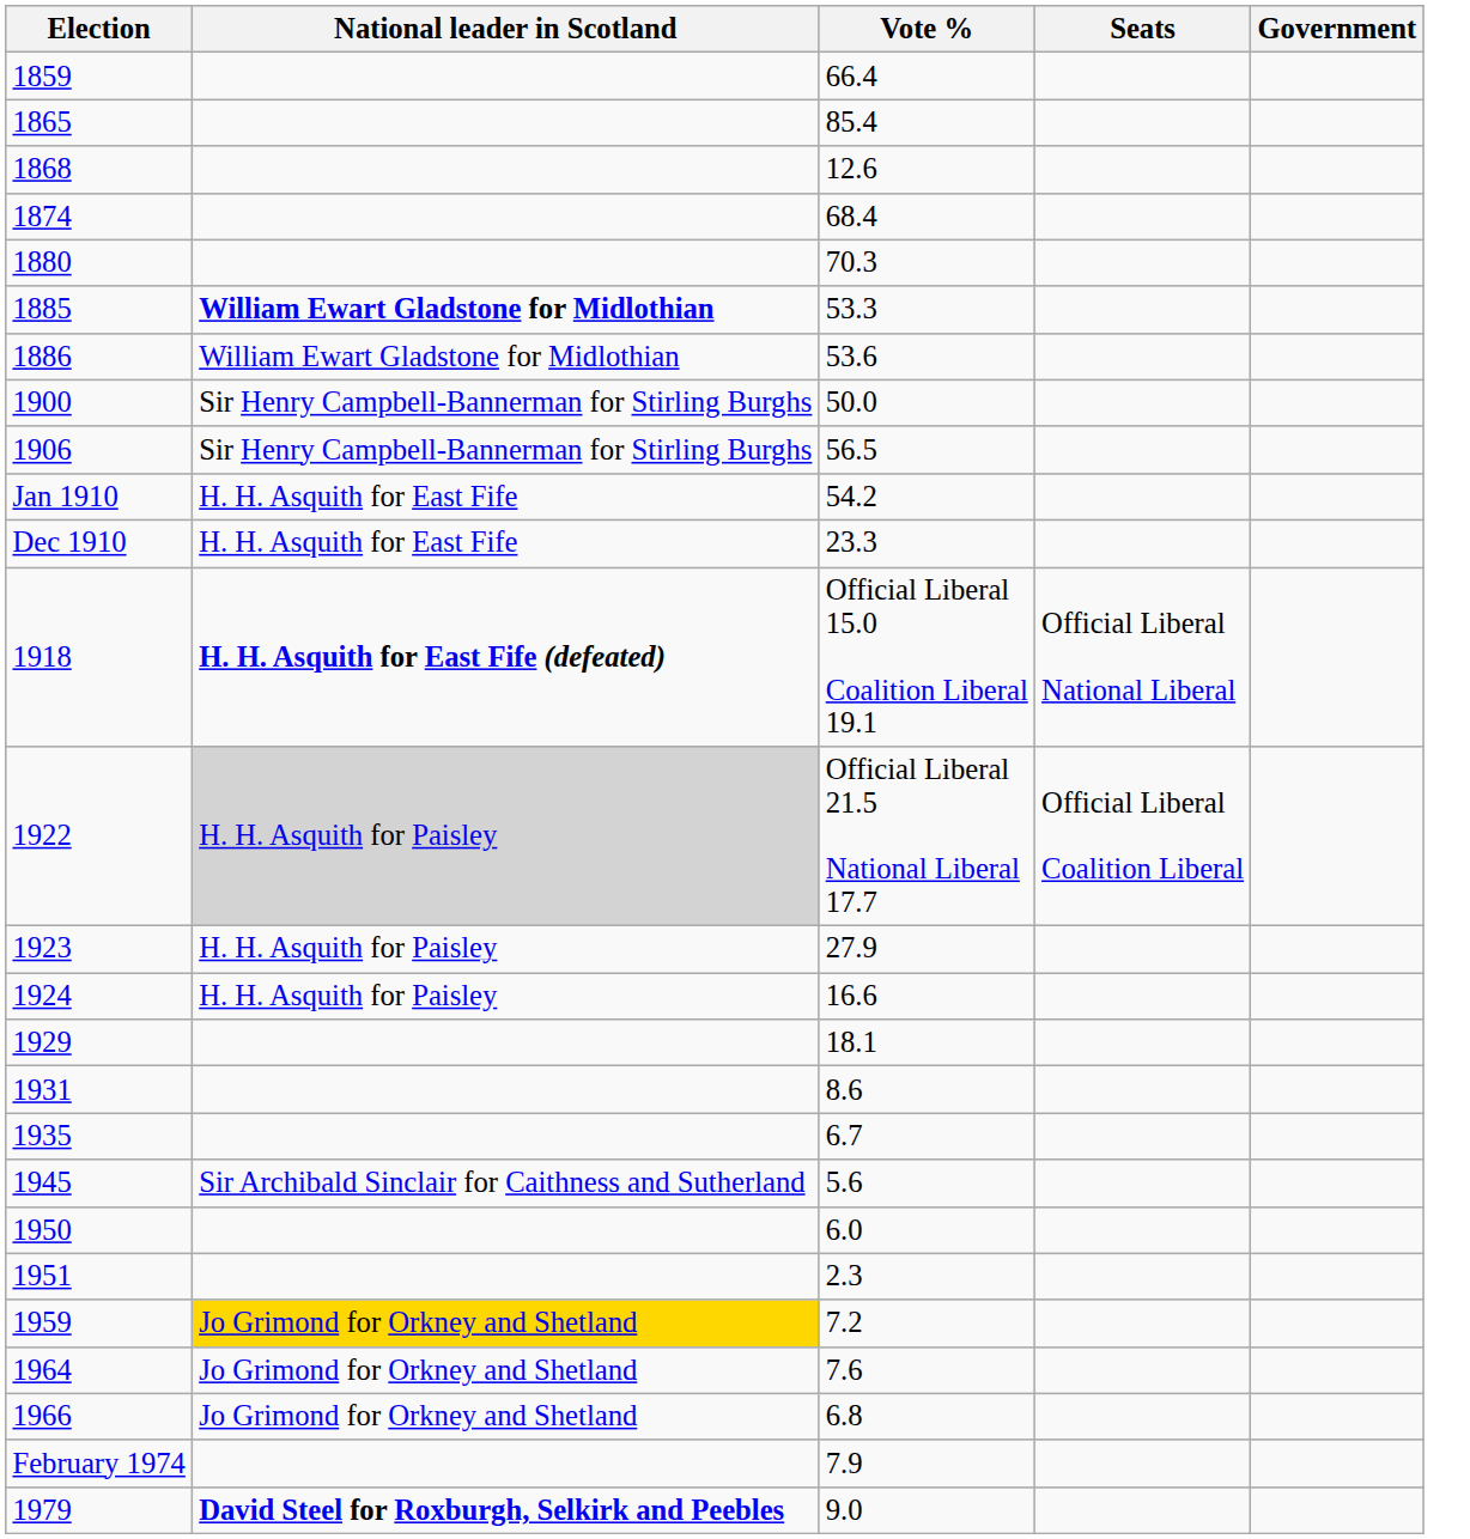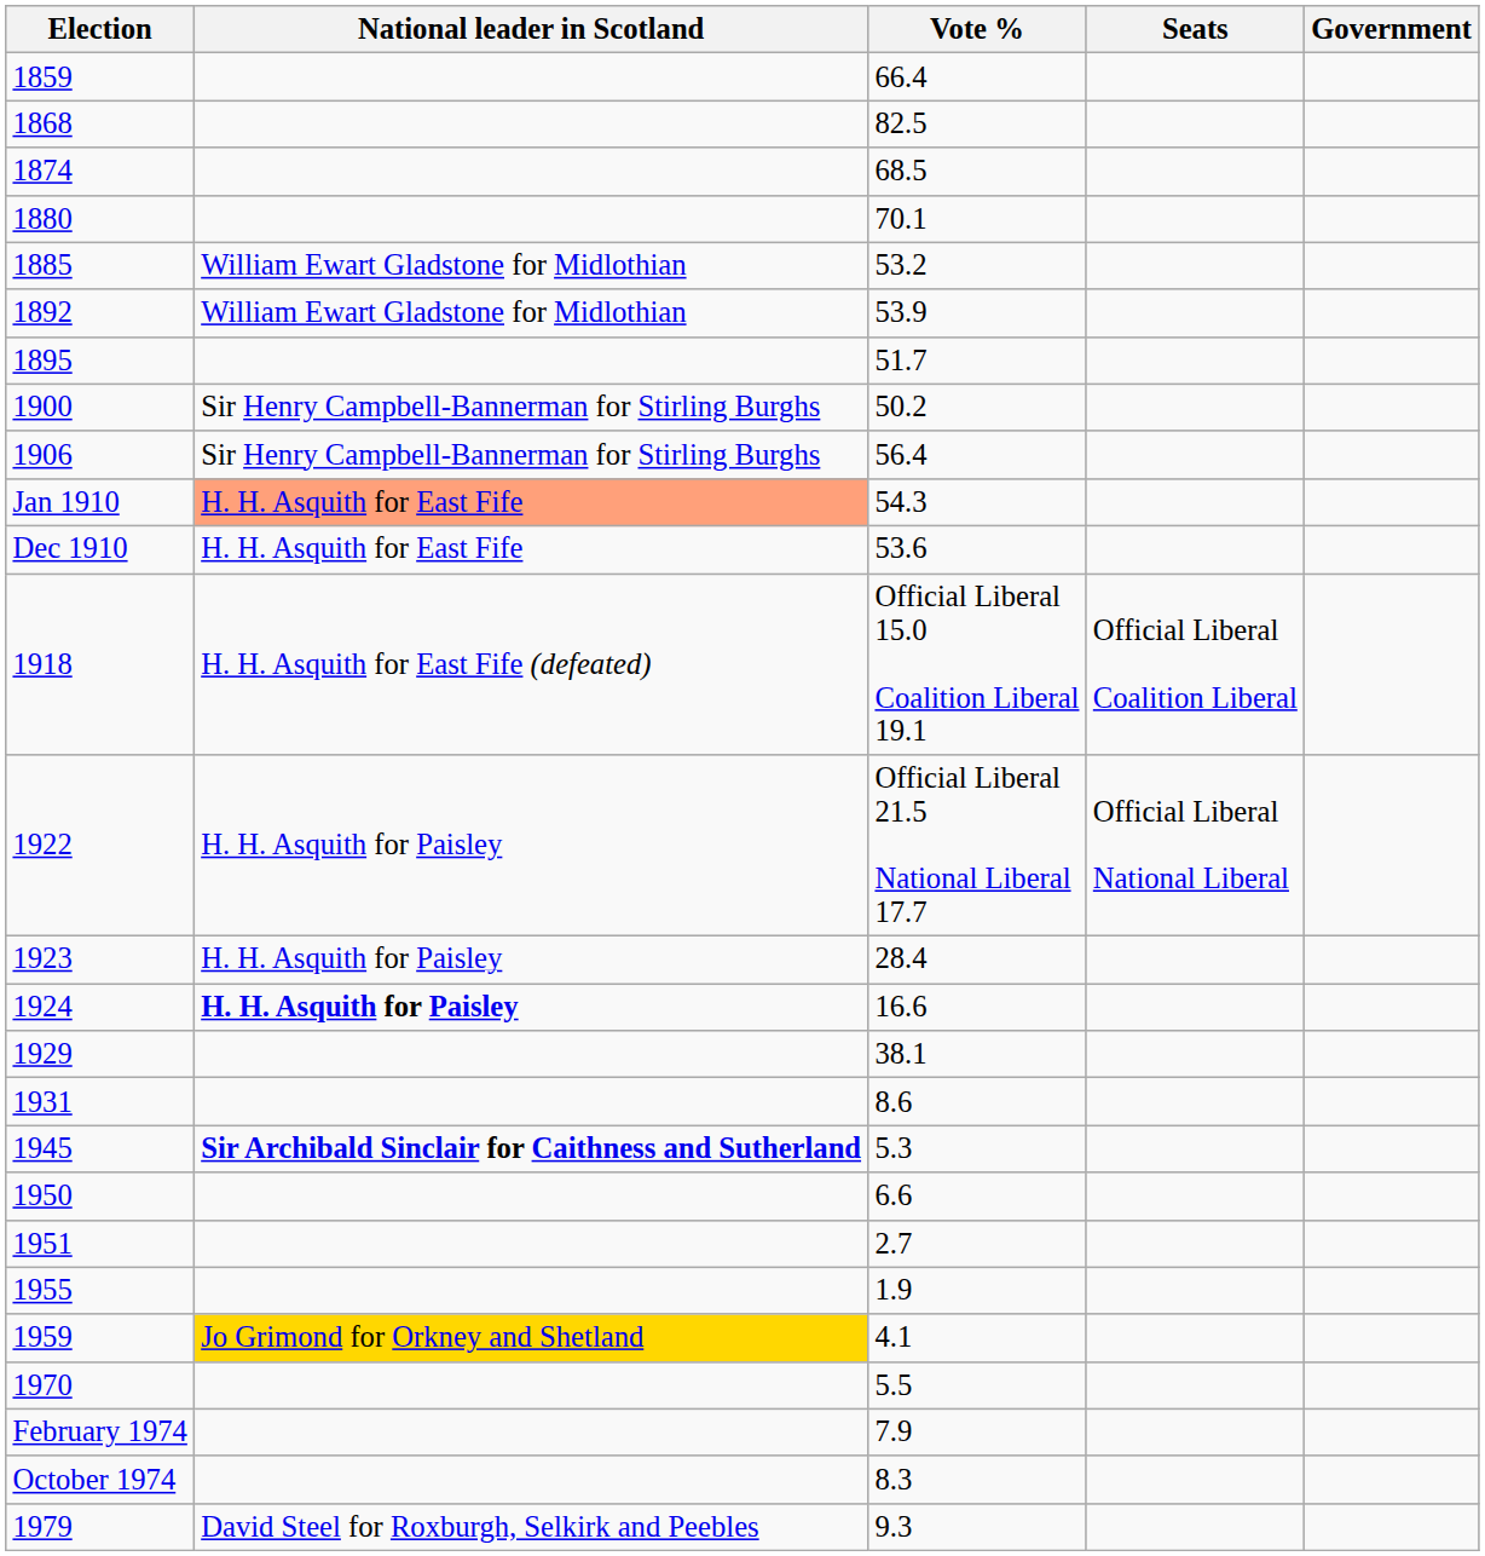 <table class="sortable wikitable">
 <tr>
 <th>Election</th>
 <th>National leader in Scotland</th>
 <th>Vote %</th>
 <th>Seats</th>
 <th>Government</th>
 </tr>
 <tr>
 <td><a href='#'>1859</a></td>
 <td></td>
 <td>66.4</td>
 <td></td>
 <td></td>
 </tr>
 <tr>
-<td><a href='#'>1865</a></td>
-<td></td>
-<td>85.4</td>
-<td></td>
-<td></td>
-</tr>
-<tr>
 <td><a href='#'>1868</a></td>
 <td></td>
-<td>12.6</td>
+<td>82.5</td>
 <td></td>
 <td></td>
 </tr>
 <tr>
 <td><a href='#'>1874</a></td>
 <td></td>
-<td>68.4</td>
+<td>68.5</td>
 <td></td>
 <td></td>
 </tr>
 <tr>
 <td><a href='#'>1880</a></td>
 <td></td>
-<td>70.3</td>
+<td>70.1</td>
 <td></td>
 <td></td>
 </tr>
 <tr>
 <td><a href='#'>1885</a></td>
-<td><strong><a href='#'>William Ewart Gladstone</a> for <a href='#'>Midlothian</a></strong></td>
-<td>53.3</td>
+<td><a href='#'>William Ewart Gladstone</a> for <a href='#'>Midlothian</a></td>
+<td>53.2</td>
 <td></td>
 <td></td>
 </tr>
 <tr>
-<td><a href='#'>1886</a></td>
+<td><a href='#'>1892</a></td>
 <td><a href='#'>William Ewart Gladstone</a> for <a href='#'>Midlothian</a></td>
-<td>53.6</td>
+<td>53.9</td>
+<td></td>
+<td></td>
+</tr>
+<tr>
+<td><a href='#'>1895</a></td>
+<td></td>
+<td>51.7</td>
 <td></td>
 <td></td>
 </tr>
 <tr>
 <td><a href='#'>1900</a></td>
 <td>Sir <a href='#'>Henry Campbell-Bannerman</a> for <a href='#'>Stirling Burghs</a></td>
-<td>50.0</td>
+<td>50.2</td>
 <td></td>
 <td></td>
 </tr>
 <tr>
 <td><a href='#'>1906</a></td>
 <td>Sir <a href='#'>Henry Campbell-Bannerman</a> for <a href='#'>Stirling Burghs</a></td>
-<td>56.5</td>
+<td>56.4</td>
 <td></td>
 <td></td>
 </tr>
 <tr>
 <td><a href='#'>Jan 1910</a></td>
-<td><a href='#'>H. H. Asquith</a> for <a href='#'>East Fife</a></td>
-<td>54.2</td>
+<td style="background: lightsalmon;"><a href='#'>H. H. Asquith</a> for <a href='#'>East Fife</a></td>
+<td>54.3</td>
 <td></td>
 <td></td>
 </tr>
 <tr>
 <td><a href='#'>Dec 1910</a></td>
 <td><a href='#'>H. H. Asquith</a> for <a href='#'>East Fife</a></td>
-<td>23.3</td>
+<td>53.6</td>
 <td></td>
 <td></td>
 </tr>
 <tr>
 <td><a href='#'>1918</a></td>
-<td><strong><a href='#'>H. H. Asquith</a> for <a href='#'>East Fife</a> <em>(defeated)</em></strong></td>
+<td><a href='#'>H. H. Asquith</a> for <a href='#'>East Fife</a> <em>(defeated)</em></td>
 <td>Official Liberal<br>15.0<br><br><a href='#'>Coalition Liberal</a><br>19.1</td>
-<td>Official Liberal<br><br><a href='#'>National Liberal</a><br></td>
+<td>Official Liberal<br><br><a href='#'>Coalition Liberal</a><br></td>
 <td></td>
 </tr>
 <tr>
 <td><a href='#'>1922</a></td>
-<td style="background: lightgrey;"><a href='#'>H. H. Asquith</a> for <a href='#'>Paisley</a></td>
+<td><a href='#'>H. H. Asquith</a> for <a href='#'>Paisley</a></td>
 <td>Official Liberal<br>21.5<br><br><a href='#'>National Liberal</a><br>17.7</td>
-<td>Official Liberal<br><br><a href='#'>Coalition Liberal</a><br></td>
+<td>Official Liberal<br><br><a href='#'>National Liberal</a><br></td>
 <td></td>
 </tr>
 <tr>
 <td><a href='#'>1923</a></td>
 <td><a href='#'>H. H. Asquith</a> for <a href='#'>Paisley</a></td>
-<td>27.9</td>
+<td>28.4</td>
 <td></td>
 <td></td>
 </tr>
 <tr>
 <td><a href='#'>1924</a></td>
-<td><a href='#'>H. H. Asquith</a> for <a href='#'>Paisley</a></td>
+<td><strong><a href='#'>H. H. Asquith</a> for <a href='#'>Paisley</a></strong></td>
 <td>16.6</td>
 <td></td>
 <td></td>
 </tr>
 <tr>
 <td><a href='#'>1929</a></td>
 <td></td>
-<td>18.1</td>
+<td>38.1</td>
 <td></td>
 <td></td>
 </tr>
 <tr>
 <td><a href='#'>1931</a></td>
 <td></td>
 <td>8.6</td>
 <td></td>
 <td></td>
 </tr>
 <tr>
-<td><a href='#'>1935</a></td>
-<td></td>
-<td>6.7</td>
-<td></td>
-<td></td>
-</tr>
-<tr>
 <td><a href='#'>1945</a></td>
-<td><a href='#'>Sir Archibald Sinclair</a> for <a href='#'>Caithness and Sutherland</a></td>
-<td>5.6</td>
+<td><strong><a href='#'>Sir Archibald Sinclair</a> for <a href='#'>Caithness and Sutherland</a></strong></td>
+<td>5.3</td>
 <td></td>
 <td></td>
 </tr>
 <tr>
 <td><a href='#'>1950</a></td>
 <td></td>
-<td>6.0</td>
+<td>6.6</td>
 <td></td>
 <td></td>
 </tr>
 <tr>
 <td><a href='#'>1951</a></td>
 <td></td>
-<td>2.3</td>
+<td>2.7</td>
+<td></td>
+<td></td>
+</tr>
+<tr>
+<td><a href='#'>1955</a></td>
+<td></td>
+<td>1.9</td>
 <td></td>
 <td></td>
 </tr>
 <tr>
 <td><a href='#'>1959</a></td>
 <td style="background: gold;"><a href='#'>Jo Grimond</a> for <a href='#'>Orkney and Shetland</a></td>
-<td>7.2</td>
+<td>4.1</td>
 <td></td>
 <td></td>
 </tr>
 <tr>
-<td><a href='#'>1964</a></td>
-<td><a href='#'>Jo Grimond</a> for <a href='#'>Orkney and Shetland</a></td>
-<td>7.6</td>
+<td><a href='#'>1970</a></td>
 <td></td>
-<td></td>
-</tr>
-<tr>
-<td><a href='#'>1966</a></td>
-<td><a href='#'>Jo Grimond</a> for <a href='#'>Orkney and Shetland</a></td>
-<td>6.8</td>
+<td>5.5</td>
 <td></td>
 <td></td>
 </tr>
 <tr>
 <td><a href='#'>February 1974</a></td>
 <td></td>
 <td>7.9</td>
 <td></td>
 <td></td>
 </tr>
 <tr>
+<td><a href='#'>October 1974</a></td>
+<td></td>
+<td>8.3</td>
+<td></td>
+<td></td>
+</tr>
+<tr>
 <td><a href='#'>1979</a></td>
-<td><strong><a href='#'>David Steel</a> for <a href='#'>Roxburgh, Selkirk and Peebles</a></strong></td>
-<td>9.0</td>
+<td><a href='#'>David Steel</a> for <a href='#'>Roxburgh, Selkirk and Peebles</a></td>
+<td>9.3</td>
 <td></td>
 <td></td>
 </tr>
 </table>
